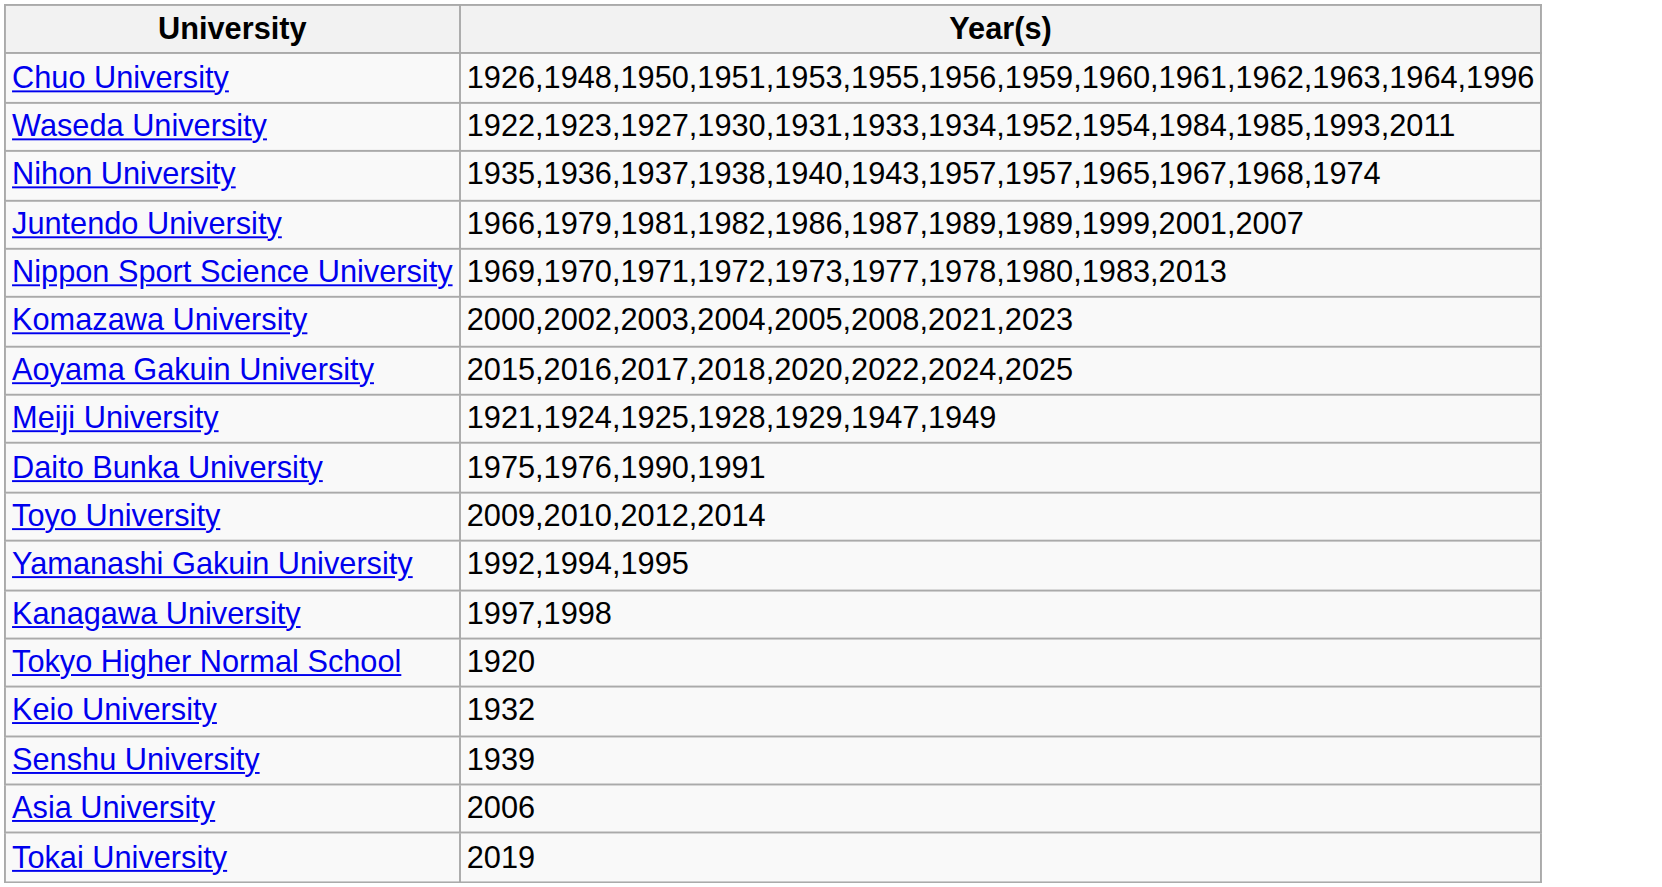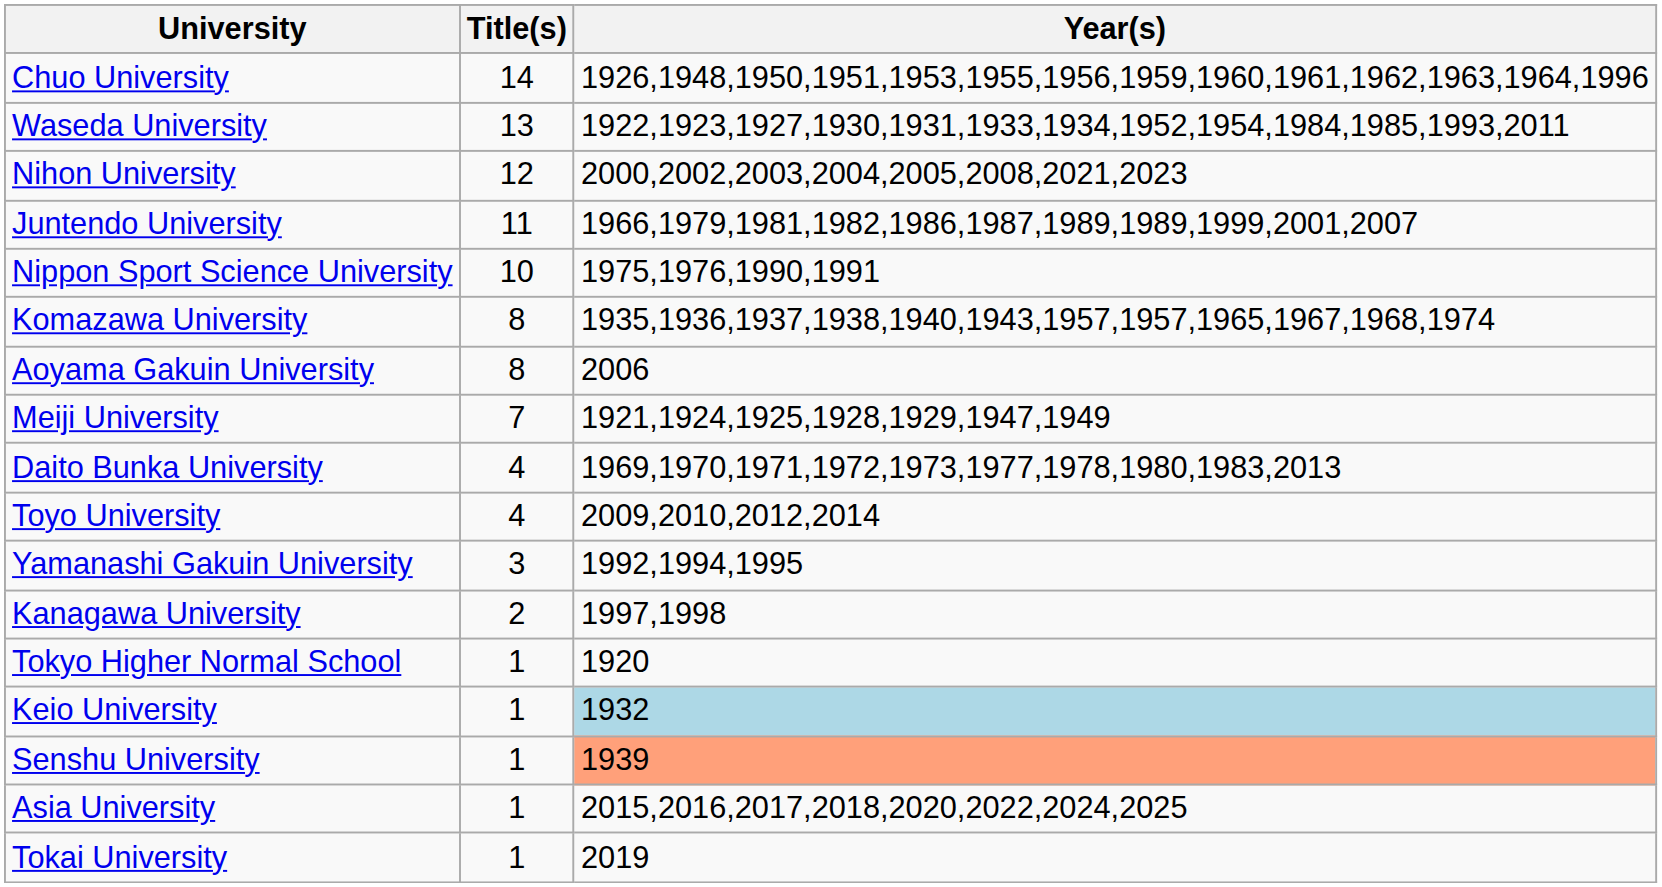 <table class="wikitable sortable" style="text-align:center;">
 <tr>
 <th>University</th>
+<th>Title(s)</th>
 <th>Year(s)</th>
 </tr>
 <tr>
 <td align="left"><a href='#'>Chuo University</a></td>
+<td>14</td>
 <td align="left">1926,1948,1950,1951,1953,1955,1956,1959,1960,1961,1962,1963,1964,1996</td>
 </tr>
 <tr>
 <td align="left"><a href='#'>Waseda University</a></td>
+<td>13</td>
 <td align="left">1922,1923,1927,1930,1931,1933,1934,1952,1954,1984,1985,1993,2011</td>
 </tr>
 <tr>
 <td align="left"><a href='#'>Nihon University</a></td>
-<td align="left">1935,1936,1937,1938,1940,1943,1957,1957,1965,1967,1968,1974</td>
+<td>12</td>
+<td align="left">2000,2002,2003,2004,2005,2008,2021,2023</td>
 </tr>
 <tr>
 <td align="left"><a href='#'>Juntendo University</a></td>
+<td>11</td>
 <td align="left">1966,1979,1981,1982,1986,1987,1989,1989,1999,2001,2007</td>
 </tr>
 <tr>
 <td align="left"><a href='#'>Nippon Sport Science University</a></td>
-<td align="left">1969,1970,1971,1972,1973,1977,1978,1980,1983,2013</td>
+<td>10</td>
+<td align="left">1975,1976,1990,1991</td>
 </tr>
 <tr>
 <td align="left"><a href='#'>Komazawa University</a></td>
-<td align="left">2000,2002,2003,2004,2005,2008,2021,2023</td>
+<td>8</td>
+<td align="left">1935,1936,1937,1938,1940,1943,1957,1957,1965,1967,1968,1974</td>
 </tr>
 <tr>
 <td align="left"><a href='#'>Aoyama Gakuin University</a></td>
-<td align="left">2015,2016,2017,2018,2020,2022,2024,2025</td>
+<td>8</td>
+<td align="left">2006</td>
 </tr>
 <tr>
 <td align="left"><a href='#'>Meiji University</a></td>
+<td>7</td>
 <td align="left">1921,1924,1925,1928,1929,1947,1949</td>
 </tr>
 <tr>
 <td align="left"><a href='#'>Daito Bunka University</a></td>
-<td align="left">1975,1976,1990,1991</td>
+<td>4</td>
+<td align="left">1969,1970,1971,1972,1973,1977,1978,1980,1983,2013</td>
 </tr>
 <tr>
 <td align="left"><a href='#'>Toyo University</a></td>
+<td>4</td>
 <td align="left">2009,2010,2012,2014</td>
 </tr>
 <tr>
 <td align="left"><a href='#'>Yamanashi Gakuin University</a></td>
+<td>3</td>
 <td align="left">1992,1994,1995</td>
 </tr>
 <tr>
 <td align="left"><a href='#'>Kanagawa University</a></td>
+<td>2</td>
 <td align="left">1997,1998</td>
 </tr>
 <tr>
 <td align="left"><a href='#'>Tokyo Higher Normal School</a></td>
+<td>1</td>
 <td align="left">1920</td>
 </tr>
 <tr>
 <td align="left"><a href='#'>Keio University</a></td>
-<td align="left">1932</td>
+<td>1</td>
+<td align="left" style="background: lightblue;">1932</td>
 </tr>
 <tr>
 <td align="left"><a href='#'>Senshu University</a></td>
-<td align="left">1939</td>
+<td>1</td>
+<td align="left" style="background: lightsalmon;">1939</td>
 </tr>
 <tr>
 <td align="left"><a href='#'>Asia University</a></td>
-<td align="left">2006</td>
+<td>1</td>
+<td align="left">2015,2016,2017,2018,2020,2022,2024,2025</td>
 </tr>
 <tr>
 <td align="left"><a href='#'>Tokai University</a></td>
+<td>1</td>
 <td align="left">2019</td>
 </tr>
 </table>
